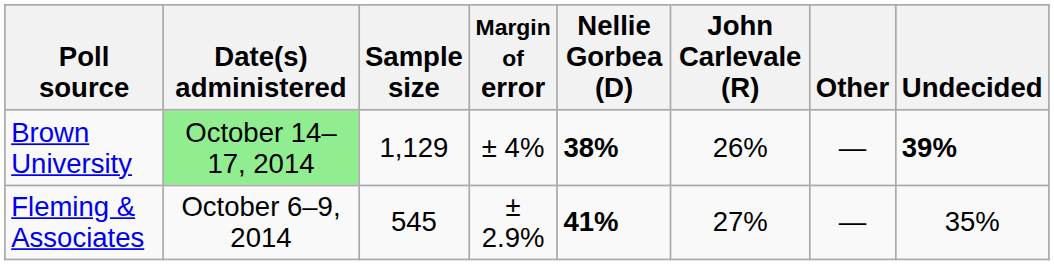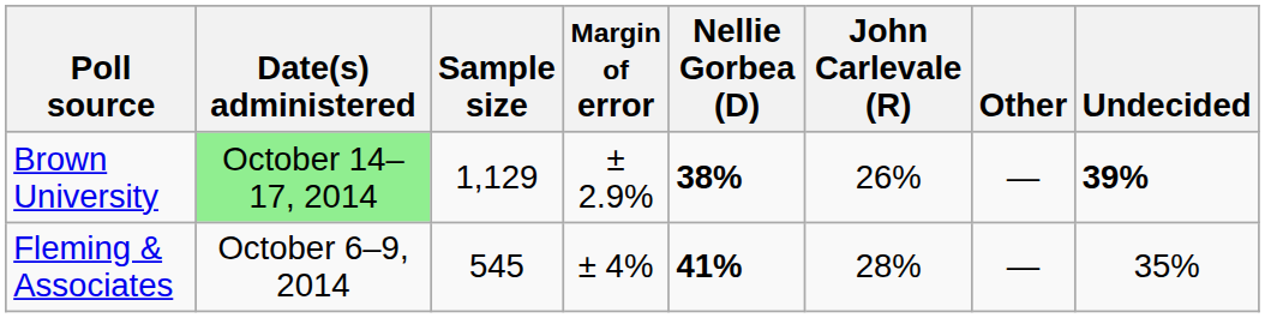 <table class="wikitable">
 <tr valign= bottom>
 <th style="width:190px;">Poll source</th>
 <th style="width:200px;">Date(s)<br>administered</th>
 <th class=small>Sample<br>size</th>
 <th><small>Margin of</small><br>error</th>
 <th style="width:100px;">Nellie<br>Gorbea (D)</th>
 <th style="width:100px;">John<br>Carlevale (R)</th>
 <th style="width:40px;">Other</th>
 <th style="width:40px;">Undecided</th>
 </tr>
 <tr>
 <td><a href='#'>Brown University</a></td>
 <td align=center style="background: lightgreen;">October 14–17, 2014</td>
 <td align=center>1,129</td>
-<td align=center>± 4%</td>
+<td align=center>± 2.9%</td>
 <td><strong>38%</strong></td>
 <td align=center>26%</td>
 <td align=center>—</td>
 <td><strong>39%</strong></td>
 </tr>
 <tr>
 <td><a href='#'>Fleming & Associates</a></td>
 <td align=center>October 6–9, 2014</td>
 <td align=center>545</td>
-<td align=center>± 2.9%</td>
+<td align=center>± 4%</td>
 <td><strong>41%</strong></td>
-<td align=center>27%</td>
+<td align=center>28%</td>
 <td align=center>—</td>
 <td align=center>35%</td>
 </tr>
 </table>
